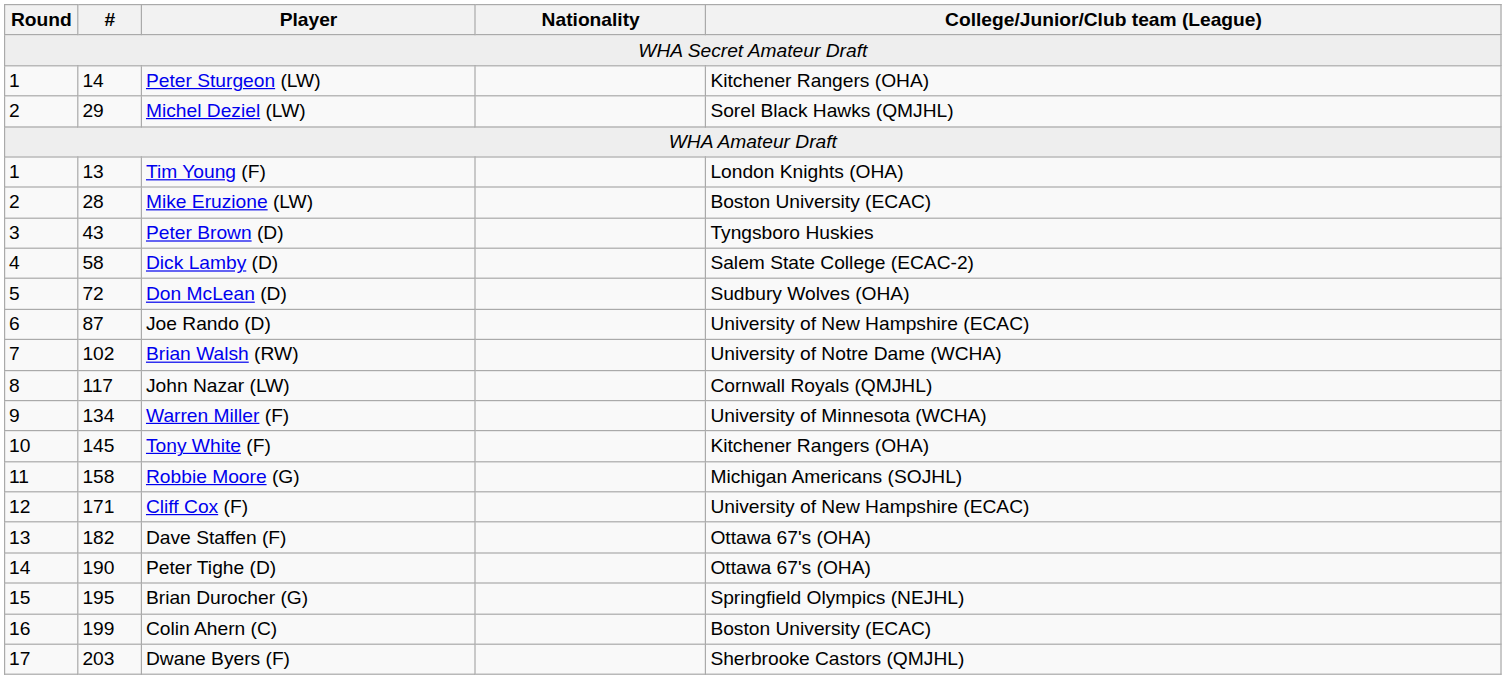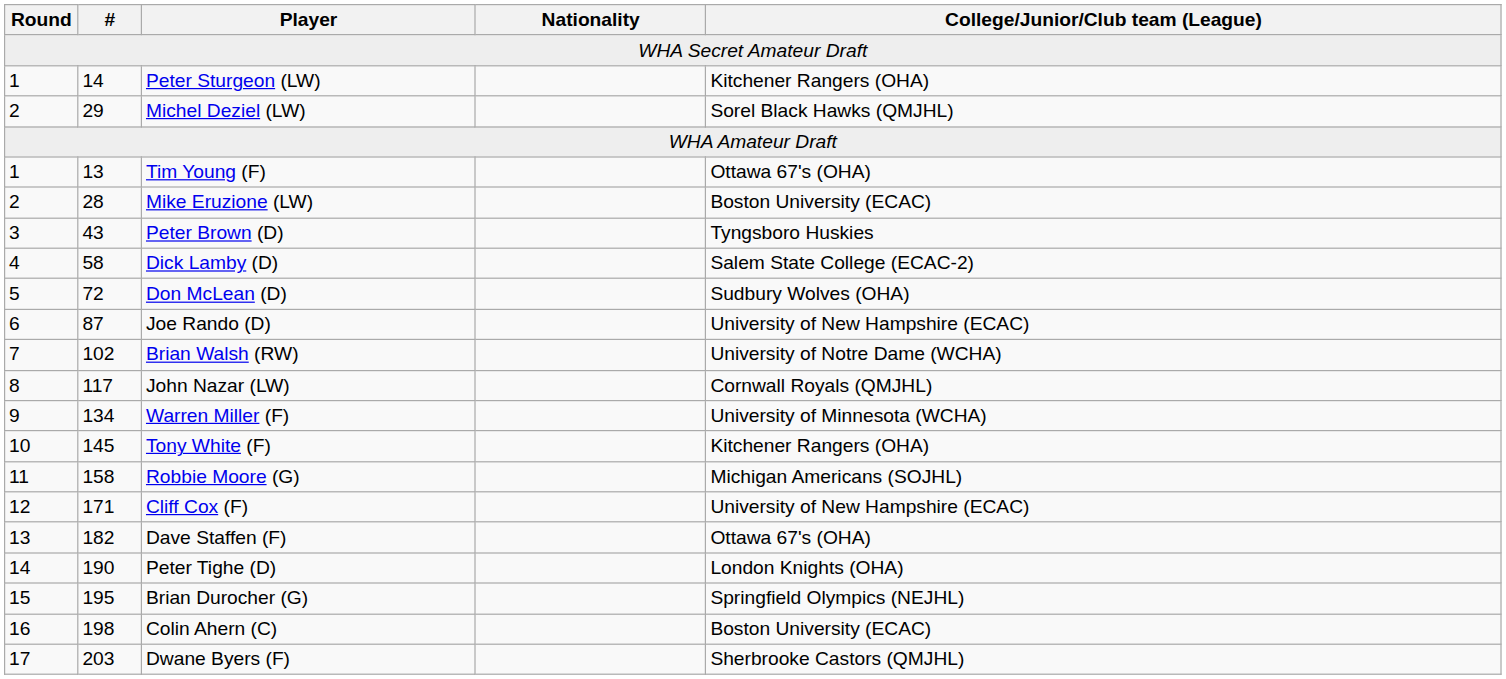 <table class="wikitable">
 <tr align="center">
 <th bgcolor="#DDDDFF" width="4.0%">Round</th>
 <th bgcolor="#DDDDFF" width="4.0%">#</th>
 <th bgcolor="#DDDDFF" width="21.0%">Player</th>
 <th bgcolor="#DDDDFF" width="14.5%">Nationality</th>
 <th bgcolor="#DDDDFF" width="50.0%">College/Junior/Club team (League)</th>
 </tr>
 <tr bgcolor="#eeeeee">
 <td colspan="5" align="center"><em>WHA Secret Amateur Draft</em></td>
 </tr>
 <tr>
 <td>1</td>
 <td>14</td>
 <td><a href='#'>Peter Sturgeon</a> (LW)</td>
 <td></td>
 <td>Kitchener Rangers (OHA)</td>
 </tr>
 <tr>
 <td>2</td>
 <td>29</td>
 <td><a href='#'>Michel Deziel</a> (LW)</td>
 <td></td>
 <td>Sorel Black Hawks (QMJHL)</td>
 </tr>
 <tr bgcolor="#eeeeee">
 <td colspan="5" align="center"><em>WHA Amateur Draft</em></td>
 </tr>
 <tr>
 <td>1</td>
 <td>13</td>
 <td><a href='#'>Tim Young</a> (F)</td>
 <td></td>
-<td>London Knights (OHA)</td>
+<td>Ottawa 67's (OHA)</td>
 </tr>
 <tr>
 <td>2</td>
 <td>28</td>
 <td><a href='#'>Mike Eruzione</a> (LW)</td>
 <td></td>
 <td>Boston University (ECAC)</td>
 </tr>
 <tr>
 <td>3</td>
 <td>43</td>
 <td><a href='#'>Peter Brown</a> (D)</td>
 <td></td>
 <td>Tyngsboro Huskies</td>
 </tr>
 <tr>
 <td>4</td>
 <td>58</td>
 <td><a href='#'>Dick Lamby</a> (D)</td>
 <td></td>
 <td>Salem State College (ECAC-2)</td>
 </tr>
 <tr>
 <td>5</td>
 <td>72</td>
 <td><a href='#'>Don McLean</a> (D)</td>
 <td></td>
 <td>Sudbury Wolves (OHA)</td>
 </tr>
 <tr>
 <td>6</td>
 <td>87</td>
 <td>Joe Rando (D)</td>
 <td></td>
 <td>University of New Hampshire (ECAC)</td>
 </tr>
 <tr>
 <td>7</td>
 <td>102</td>
 <td><a href='#'>Brian Walsh</a> (RW)</td>
 <td></td>
 <td>University of Notre Dame (WCHA)</td>
 </tr>
 <tr>
 <td>8</td>
 <td>117</td>
 <td>John Nazar (LW)</td>
 <td></td>
 <td>Cornwall Royals (QMJHL)</td>
 </tr>
 <tr>
 <td>9</td>
 <td>134</td>
 <td><a href='#'>Warren Miller</a> (F)</td>
 <td></td>
 <td>University of Minnesota (WCHA)</td>
 </tr>
 <tr>
 <td>10</td>
 <td>145</td>
 <td><a href='#'>Tony White</a> (F)</td>
 <td></td>
 <td>Kitchener Rangers (OHA)</td>
 </tr>
 <tr>
 <td>11</td>
 <td>158</td>
 <td><a href='#'>Robbie Moore</a> (G)</td>
 <td></td>
 <td>Michigan Americans (SOJHL)</td>
 </tr>
 <tr>
 <td>12</td>
 <td>171</td>
 <td><a href='#'>Cliff Cox</a> (F)</td>
 <td></td>
 <td>University of New Hampshire (ECAC)</td>
 </tr>
 <tr>
 <td>13</td>
 <td>182</td>
 <td>Dave Staffen (F)</td>
 <td></td>
 <td>Ottawa 67's (OHA)</td>
 </tr>
 <tr>
 <td>14</td>
 <td>190</td>
 <td>Peter Tighe (D)</td>
 <td></td>
-<td>Ottawa 67's (OHA)</td>
+<td>London Knights (OHA)</td>
 </tr>
 <tr>
 <td>15</td>
 <td>195</td>
 <td>Brian Durocher (G)</td>
 <td></td>
 <td>Springfield Olympics (NEJHL)</td>
 </tr>
 <tr>
 <td>16</td>
-<td>199</td>
+<td>198</td>
 <td>Colin Ahern (C)</td>
 <td></td>
 <td>Boston University (ECAC)</td>
 </tr>
 <tr>
 <td>17</td>
 <td>203</td>
 <td>Dwane Byers (F)</td>
 <td></td>
 <td>Sherbrooke Castors (QMJHL)</td>
 </tr>
 </table>
